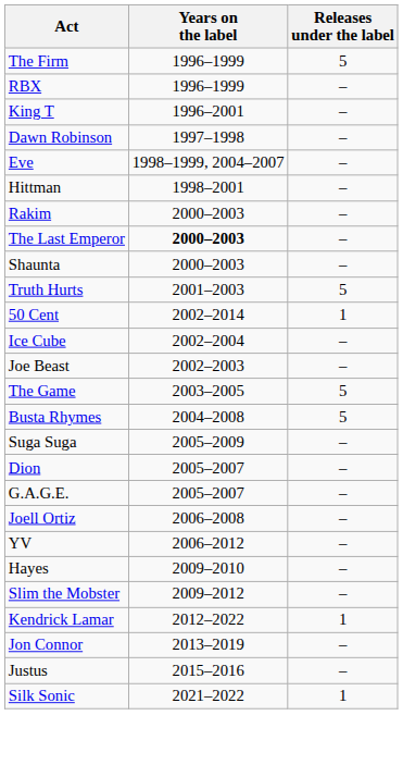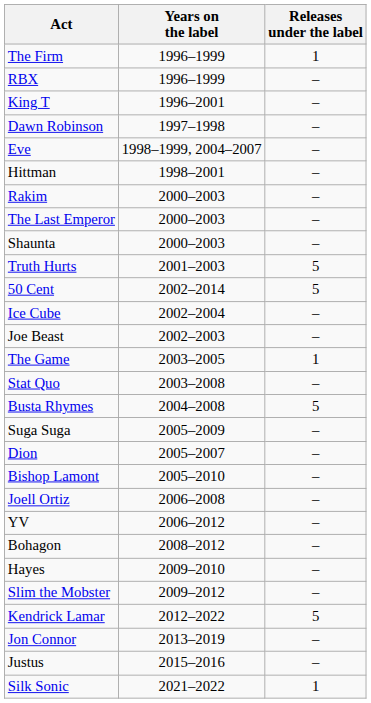 <table class="wikitable">
 <tr>
 <th>Act</th>
 <th>Years on<br>the label</th>
 <th>Releases<br>under the label</th>
 </tr>
 <tr>
 <td><a href='#'>The Firm</a></td>
 <td style="text-align:center;">1996–1999</td>
-<td style="text-align:center;">5</td>
+<td style="text-align:center;">1</td>
 </tr>
 <tr>
 <td><a href='#'>RBX</a></td>
 <td style="text-align:center;">1996–1999</td>
 <td style="text-align:center;">–</td>
 </tr>
 <tr>
 <td><a href='#'>King T</a></td>
 <td style="text-align:center;">1996–2001</td>
 <td style="text-align:center;">–</td>
 </tr>
 <tr>
 <td><a href='#'>Dawn Robinson</a></td>
 <td style="text-align:center;">1997–1998</td>
 <td style="text-align:center;">–</td>
 </tr>
 <tr>
 <td><a href='#'>Eve</a></td>
 <td style="text-align:center;">1998–1999, 2004–2007</td>
 <td style="text-align:center;">–</td>
 </tr>
 <tr>
 <td>Hittman</td>
 <td style="text-align:center;">1998–2001</td>
 <td style="text-align:center;">–</td>
 </tr>
 <tr>
 <td><a href='#'>Rakim</a></td>
 <td style="text-align:center;">2000–2003</td>
 <td style="text-align:center;">–</td>
 </tr>
 <tr>
 <td><a href='#'>The Last Emperor</a></td>
-<td style="text-align:center;"><strong>2000–2003</strong></td>
+<td style="text-align:center;">2000–2003</td>
 <td style="text-align:center;">–</td>
 </tr>
 <tr>
 <td>Shaunta</td>
 <td style="text-align:center;">2000–2003</td>
 <td style="text-align:center;">–</td>
 </tr>
 <tr>
 <td><a href='#'>Truth Hurts</a></td>
 <td style="text-align:center;">2001–2003</td>
 <td style="text-align:center;">5</td>
 </tr>
 <tr>
 <td><a href='#'>50 Cent</a></td>
 <td style="text-align:center;">2002–2014</td>
-<td style="text-align:center;">1</td>
+<td style="text-align:center;">5</td>
 </tr>
 <tr>
 <td><a href='#'>Ice Cube</a></td>
 <td style="text-align:center;">2002–2004</td>
 <td style="text-align:center;">–</td>
 </tr>
 <tr>
 <td>Joe Beast</td>
 <td style="text-align:center;">2002–2003</td>
 <td style="text-align:center;">–</td>
 </tr>
 <tr>
 <td><a href='#'>The Game</a></td>
 <td style="text-align:center;">2003–2005</td>
-<td style="text-align:center;">5</td>
+<td style="text-align:center;">1</td>
+</tr>
+<tr>
+<td><a href='#'>Stat Quo</a></td>
+<td style="text-align:center;">2003–2008</td>
+<td style="text-align:center;">–</td>
 </tr>
 <tr>
 <td><a href='#'>Busta Rhymes</a></td>
 <td style="text-align:center;">2004–2008</td>
 <td style="text-align:center;">5</td>
 </tr>
 <tr>
 <td>Suga Suga</td>
 <td style="text-align:center;">2005–2009</td>
 <td style="text-align:center;">–</td>
 </tr>
 <tr>
 <td><a href='#'>Dion</a></td>
 <td style="text-align:center;">2005–2007</td>
 <td style="text-align:center;">–</td>
 </tr>
 <tr>
-<td>G.A.G.E.</td>
-<td style="text-align:center;">2005–2007</td>
+<td><a href='#'>Bishop Lamont</a></td>
+<td style="text-align:center;">2005–2010</td>
 <td style="text-align:center;">–</td>
 </tr>
 <tr>
 <td><a href='#'>Joell Ortiz</a></td>
 <td style="text-align:center;">2006–2008</td>
 <td style="text-align:center;">–</td>
 </tr>
 <tr>
 <td>YV</td>
 <td style="text-align:center;">2006–2012</td>
+<td style="text-align:center;">–</td>
+</tr>
+<tr>
+<td>Bohagon</td>
+<td style="text-align:center;">2008–2012</td>
 <td style="text-align:center;">–</td>
 </tr>
 <tr>
 <td>Hayes</td>
 <td style="text-align:center;">2009–2010</td>
 <td style="text-align:center;">–</td>
 </tr>
 <tr>
 <td><a href='#'>Slim the Mobster</a></td>
 <td style="text-align:center;">2009–2012</td>
 <td style="text-align:center;">–</td>
 </tr>
 <tr>
 <td><a href='#'>Kendrick Lamar</a></td>
 <td style="text-align:center;">2012–2022</td>
-<td style="text-align:center;">1</td>
+<td style="text-align:center;">5</td>
 </tr>
 <tr>
 <td><a href='#'>Jon Connor</a></td>
 <td style="text-align:center;">2013–2019</td>
 <td style="text-align:center;">–</td>
 </tr>
 <tr>
 <td>Justus</td>
 <td style="text-align:center;">2015–2016</td>
 <td style="text-align:center;">–</td>
 </tr>
 <tr>
 <td><a href='#'>Silk Sonic</a></td>
 <td style="text-align:center;">2021–2022</td>
 <td style="text-align:center;">1</td>
 </tr>
 </table>
